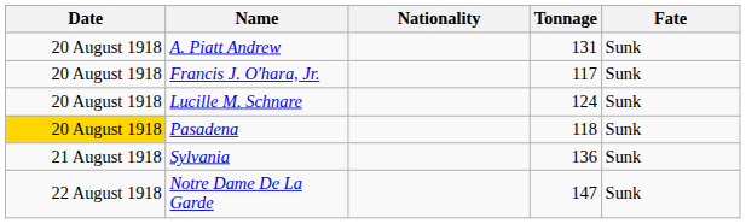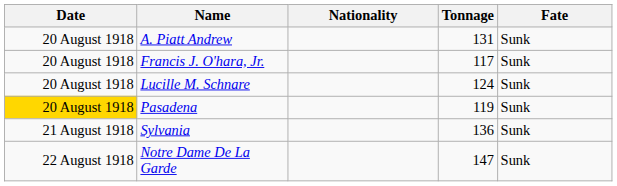 <table class="wikitable sortable">
 <tr>
 <th width="140px">Date</th>
 <th width="160px">Name</th>
 <th width="160px">Nationality</th>
 <th width="25px">Tonnage</th>
 <th width="120px">Fate</th>
 </tr>
 <tr>
 <td align="right">20 August 1918</td>
 <td align="left"><a href='#'><em>A. Piatt Andrew</em></a></td>
 <td align="left"></td>
 <td align="right">131</td>
 <td align="left">Sunk </td>
 </tr>
 <tr>
 <td align="right">20 August 1918</td>
 <td align="left"><a href='#'><em>Francis J. O'hara, Jr.</em></a></td>
 <td align="left"></td>
 <td align="right">117</td>
 <td align="left">Sunk</td>
 </tr>
 <tr>
 <td align="right">20 August 1918</td>
 <td align="left"><a href='#'><em>Lucille M. Schnare</em></a></td>
 <td align="left"></td>
 <td align="right">124</td>
 <td align="left">Sunk </td>
 </tr>
 <tr>
 <td align="right" style="background: gold;">20 August 1918</td>
 <td align="left"><a href='#'><em>Pasadena</em></a></td>
 <td align="left"></td>
-<td align="right">118</td>
+<td align="right">119</td>
 <td align="left">Sunk </td>
 </tr>
 <tr>
 <td align="right">21 August 1918</td>
 <td align="left"><a href='#'><em>Sylvania</em></a></td>
 <td align="left"></td>
 <td align="right">136</td>
 <td align="left">Sunk </td>
 </tr>
 <tr>
 <td align="right">22 August 1918</td>
 <td align="left"><a href='#'><em>Notre Dame De La Garde</em></a></td>
 <td align="left"></td>
 <td align="right">147</td>
 <td align="left">Sunk </td>
 </tr>
 </table>
